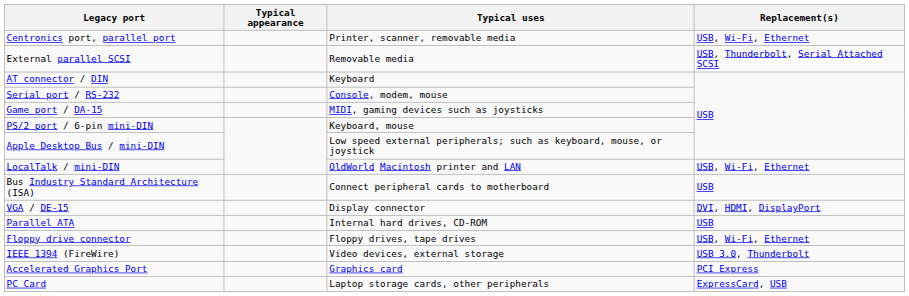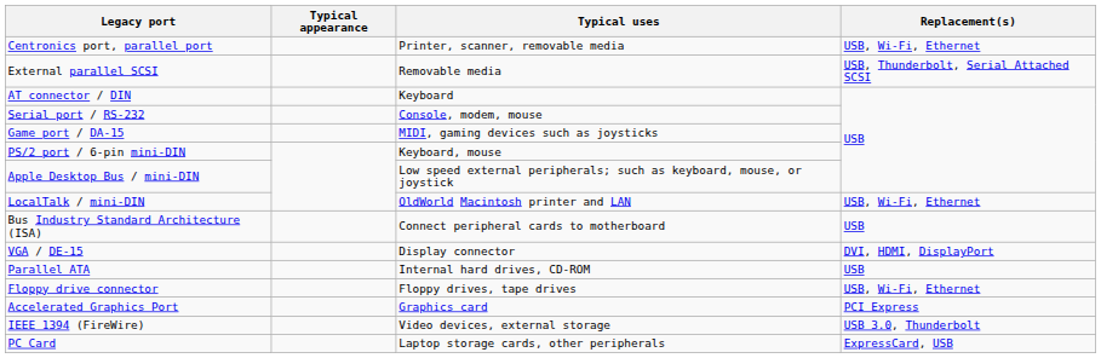 <table class="wikitable">
 <tr>
 <th>Legacy port</th>
 <th>Typical appearance</th>
 <th>Typical uses</th>
 <th>Replacement(s)</th>
 </tr>
 <tr>
 <td><a href='#'>Centronics</a> port, <a href='#'>parallel port</a></td>
 <td></td>
 <td>Printer, scanner, removable media</td>
 <td><a href='#'>USB</a>, <a href='#'>Wi-Fi</a>, <a href='#'>Ethernet</a></td>
 </tr>
 <tr>
 <td>External <a href='#'>parallel SCSI</a></td>
 <td></td>
 <td>Removable media</td>
 <td><a href='#'>USB</a>, <a href='#'>Thunderbolt</a>, <a href='#'>Serial Attached SCSI</a></td>
 </tr>
 <tr>
 <td><a href='#'>AT connector</a> / <a href='#'>DIN</a></td>
 <td></td>
 <td>Keyboard</td>
 <td rowspan=5><a href='#'>USB</a></td>
 </tr>
 <tr>
 <td><a href='#'>Serial port</a> / <a href='#'>RS-232</a></td>
 <td></td>
 <td><a href='#'>Console</a>, modem, mouse</td>
 </tr>
 <tr>
 <td><a href='#'>Game port</a> / <a href='#'>DA-15</a></td>
 <td></td>
 <td><a href='#'>MIDI</a>, gaming devices such as joysticks</td>
 </tr>
 <tr>
 <td><a href='#'>PS/2 port</a> / 6-pin <a href='#'>mini-DIN</a></td>
 <td rowspan=3></td>
 <td>Keyboard, mouse</td>
 </tr>
 <tr>
 <td><a href='#'>Apple Desktop Bus</a> / <a href='#'>mini-DIN</a></td>
 <td>Low speed external peripherals; such as keyboard, mouse, or joystick</td>
 </tr>
 <tr>
 <td><a href='#'>LocalTalk</a> / <a href='#'>mini-DIN</a></td>
 <td><a href='#'>OldWorld</a> <a href='#'>Macintosh</a> printer and <a href='#'>LAN</a></td>
 <td><a href='#'>USB</a>, <a href='#'>Wi-Fi</a>, <a href='#'>Ethernet</a></td>
 </tr>
 <tr>
 <td>Bus <a href='#'>Industry Standard Architecture</a> (ISA)</td>
 <td></td>
 <td>Connect peripheral cards to motherboard</td>
 <td><a href='#'>USB</a></td>
 </tr>
 <tr>
 <td><a href='#'>VGA</a> / <a href='#'>DE-15</a></td>
 <td></td>
 <td>Display connector</td>
 <td><a href='#'>DVI</a>, <a href='#'>HDMI</a>, <a href='#'>DisplayPort</a></td>
 </tr>
 <tr>
 <td><a href='#'>Parallel ATA</a></td>
 <td></td>
 <td>Internal hard drives, CD-ROM</td>
 <td><a href='#'>USB</a></td>
 </tr>
 <tr>
 <td><a href='#'>Floppy drive connector</a></td>
 <td></td>
 <td>Floppy drives, tape drives</td>
 <td><a href='#'>USB</a>, <a href='#'>Wi-Fi</a>, <a href='#'>Ethernet</a></td>
 </tr>
 <tr>
+<td><a href='#'>Accelerated Graphics Port</a></td>
+<td></td>
+<td><a href='#'>Graphics card</a></td>
+<td><a href='#'>PCI Express</a></td>
+</tr>
+<tr>
 <td><a href='#'>IEEE 1394</a> (FireWire)</td>
 <td></td>
 <td>Video devices, external storage</td>
 <td><a href='#'>USB 3.0</a>, <a href='#'>Thunderbolt</a></td>
-</tr>
-<tr>
-<td><a href='#'>Accelerated Graphics Port</a></td>
-<td></td>
-<td><a href='#'>Graphics card</a></td>
-<td><a href='#'>PCI Express</a></td>
 </tr>
 <tr>
 <td><a href='#'>PC Card</a></td>
 <td></td>
 <td>Laptop storage cards, other peripherals</td>
 <td><a href='#'>ExpressCard</a>, <a href='#'>USB</a></td>
 </tr>
 </table>
